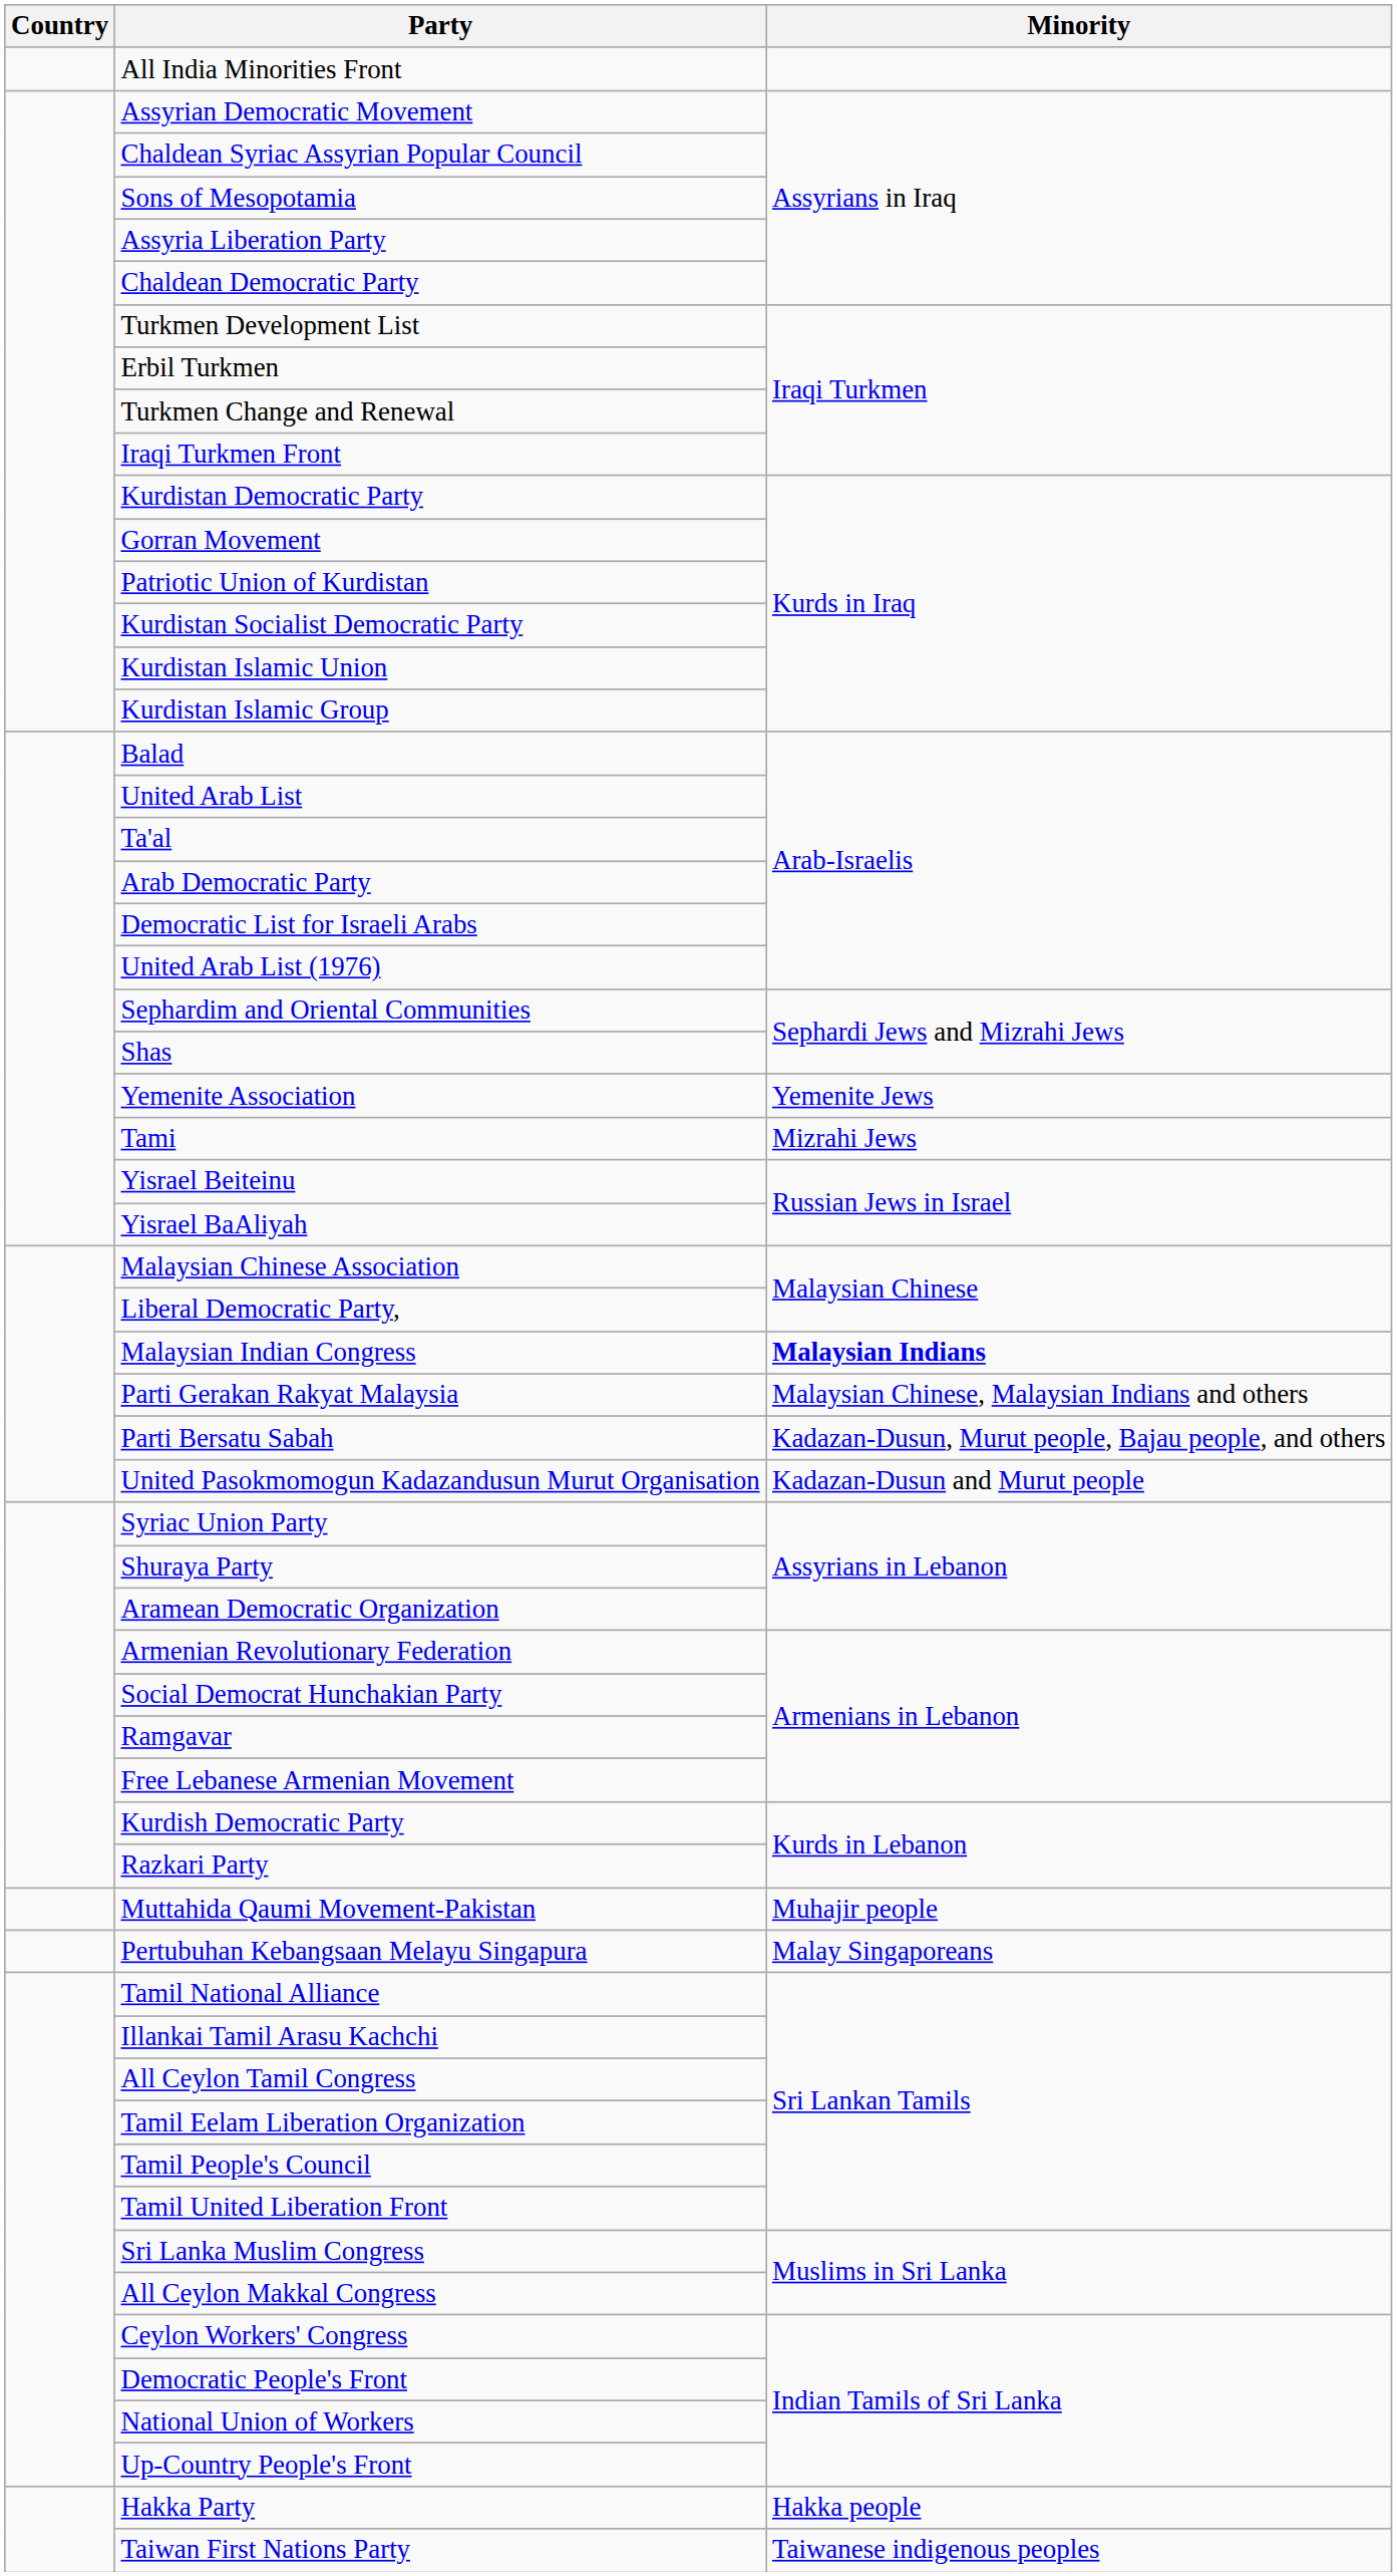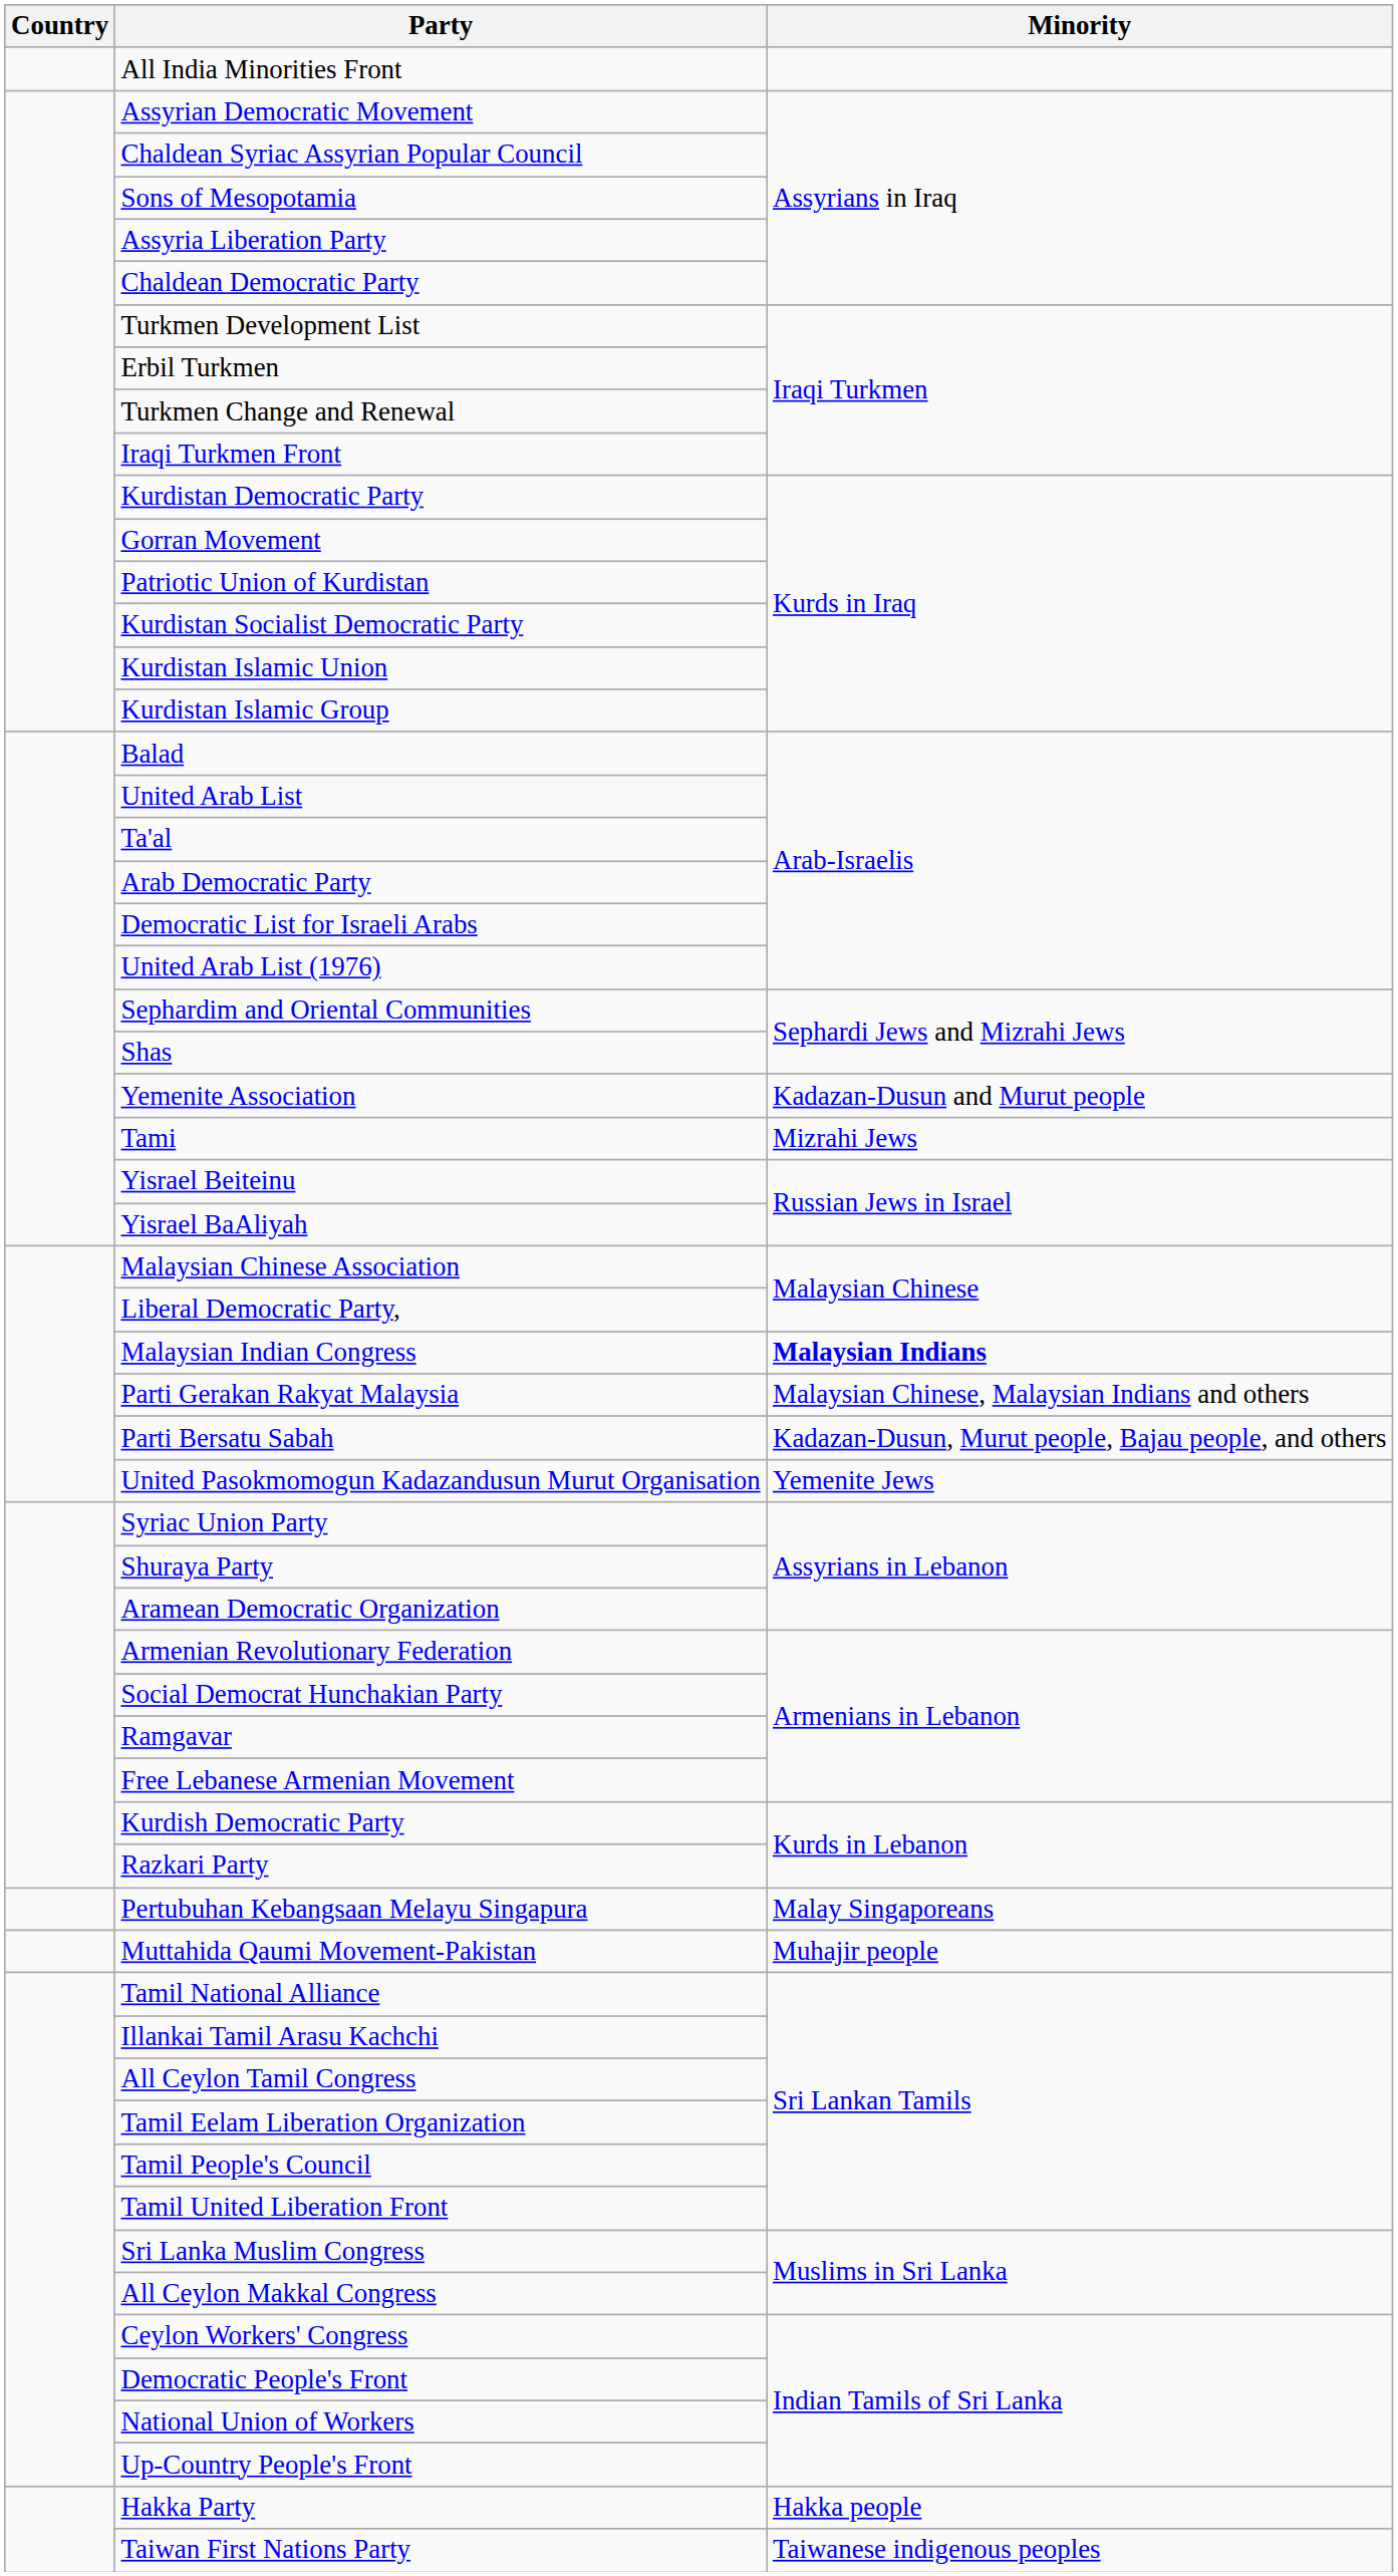 <table class="wikitable" style="text-align:left">
 <tr>
 <th>Country</th>
 <th>Party</th>
 <th>Minority</th>
 </tr>
 <tr>
 <td></td>
 <td>All India Minorities Front</td>
 <td></td>
 </tr>
 <tr>
 <td rowspan="15"></td>
 <td><a href='#'>Assyrian Democratic Movement</a></td>
 <td rowspan="5"><a href='#'>Assyrians</a> in Iraq</td>
 </tr>
 <tr>
 <td><a href='#'>Chaldean Syriac Assyrian Popular Council</a></td>
 </tr>
 <tr>
 <td><a href='#'>Sons of Mesopotamia</a></td>
 </tr>
 <tr>
 <td><a href='#'>Assyria Liberation Party</a></td>
 </tr>
 <tr>
 <td><a href='#'>Chaldean Democratic Party</a></td>
 </tr>
 <tr>
 <td>Turkmen Development List</td>
 <td rowspan="4"><a href='#'>Iraqi Turkmen</a></td>
 </tr>
 <tr>
 <td>Erbil Turkmen</td>
 </tr>
 <tr>
 <td>Turkmen Change and Renewal</td>
 </tr>
 <tr>
 <td><a href='#'>Iraqi Turkmen Front</a></td>
 </tr>
 <tr>
 <td><a href='#'>Kurdistan Democratic Party</a></td>
 <td rowspan="6"><a href='#'>Kurds in Iraq</a></td>
 </tr>
 <tr>
 <td><a href='#'>Gorran Movement</a></td>
 </tr>
 <tr>
 <td><a href='#'>Patriotic Union of Kurdistan</a></td>
 </tr>
 <tr>
 <td><a href='#'>Kurdistan Socialist Democratic Party</a></td>
 </tr>
 <tr>
 <td><a href='#'>Kurdistan Islamic Union</a></td>
 </tr>
 <tr>
 <td><a href='#'>Kurdistan Islamic Group</a></td>
 </tr>
 <tr>
 <td rowspan="12"></td>
 <td><a href='#'>Balad</a></td>
 <td rowspan="6"><a href='#'>Arab-Israelis</a></td>
 </tr>
 <tr>
 <td><a href='#'>United Arab List</a></td>
 </tr>
 <tr>
 <td><a href='#'>Ta'al</a></td>
 </tr>
 <tr>
 <td><a href='#'>Arab Democratic Party</a></td>
 </tr>
 <tr>
 <td><a href='#'>Democratic List for Israeli Arabs</a></td>
 </tr>
 <tr>
 <td><a href='#'>United Arab List (1976)</a></td>
 </tr>
 <tr>
 <td><a href='#'>Sephardim and Oriental Communities</a></td>
 <td rowspan="2"><a href='#'>Sephardi Jews</a> and <a href='#'>Mizrahi Jews</a></td>
 </tr>
 <tr>
 <td><a href='#'>Shas</a></td>
 </tr>
 <tr>
 <td><a href='#'>Yemenite Association</a></td>
-<td><a href='#'>Yemenite Jews</a></td>
+<td><a href='#'>Kadazan-Dusun</a> and <a href='#'>Murut people</a></td>
 </tr>
 <tr>
 <td><a href='#'>Tami</a></td>
 <td><a href='#'>Mizrahi Jews</a></td>
 </tr>
 <tr>
 <td><a href='#'>Yisrael Beiteinu</a></td>
 <td rowspan="2"><a href='#'>Russian Jews in Israel</a></td>
 </tr>
 <tr>
 <td><a href='#'>Yisrael BaAliyah</a></td>
 </tr>
 <tr>
 <td rowspan="6"></td>
 <td><a href='#'>Malaysian Chinese Association</a></td>
 <td rowspan="2"><a href='#'>Malaysian Chinese</a></td>
 </tr>
 <tr>
 <td><a href='#'>Liberal Democratic Party</a>,</td>
 </tr>
 <tr>
 <td><a href='#'>Malaysian Indian Congress</a></td>
 <td><strong><a href='#'>Malaysian Indians</a></strong></td>
 </tr>
 <tr>
 <td><a href='#'>Parti Gerakan Rakyat Malaysia</a></td>
 <td><a href='#'>Malaysian Chinese</a>, <a href='#'>Malaysian Indians</a> and others</td>
 </tr>
 <tr>
 <td><a href='#'>Parti Bersatu Sabah</a></td>
 <td><a href='#'>Kadazan-Dusun</a>, <a href='#'>Murut people</a>, <a href='#'>Bajau people</a>, and others</td>
 </tr>
 <tr>
 <td><a href='#'>United Pasokmomogun Kadazandusun Murut Organisation</a></td>
-<td><a href='#'>Kadazan-Dusun</a> and <a href='#'>Murut people</a></td>
+<td><a href='#'>Yemenite Jews</a></td>
 </tr>
 <tr>
 <td rowspan="9"></td>
 <td><a href='#'>Syriac Union Party</a></td>
 <td rowspan="3"><a href='#'>Assyrians in Lebanon</a></td>
 </tr>
 <tr>
 <td><a href='#'>Shuraya Party</a></td>
 </tr>
 <tr>
 <td><a href='#'>Aramean Democratic Organization</a></td>
 </tr>
 <tr>
 <td><a href='#'>Armenian Revolutionary Federation</a></td>
 <td rowspan="4"><a href='#'>Armenians in Lebanon</a></td>
 </tr>
 <tr>
 <td><a href='#'>Social Democrat Hunchakian Party</a></td>
 </tr>
 <tr>
 <td><a href='#'>Ramgavar</a></td>
 </tr>
 <tr>
 <td><a href='#'>Free Lebanese Armenian Movement</a></td>
 </tr>
 <tr>
 <td><a href='#'>Kurdish Democratic Party</a></td>
 <td rowspan="2"><a href='#'>Kurds in Lebanon</a></td>
 </tr>
 <tr>
 <td><a href='#'>Razkari Party</a></td>
 </tr>
 <tr>
 <td></td>
-<td><a href='#'>Muttahida Qaumi Movement-Pakistan</a></td>
-<td><a href='#'>Muhajir people</a></td>
+<td><a href='#'>Pertubuhan Kebangsaan Melayu Singapura</a></td>
+<td><a href='#'>Malay Singaporeans</a></td>
 </tr>
 <tr>
 <td></td>
-<td><a href='#'>Pertubuhan Kebangsaan Melayu Singapura</a></td>
-<td><a href='#'>Malay Singaporeans</a></td>
+<td><a href='#'>Muttahida Qaumi Movement-Pakistan</a></td>
+<td><a href='#'>Muhajir people</a></td>
 </tr>
 <tr>
 <td rowspan="12"></td>
 <td><a href='#'>Tamil National Alliance</a></td>
 <td rowspan="6"><a href='#'>Sri Lankan Tamils</a></td>
 </tr>
 <tr>
 <td><a href='#'>Illankai Tamil Arasu Kachchi</a></td>
 </tr>
 <tr>
 <td><a href='#'>All Ceylon Tamil Congress</a></td>
 </tr>
 <tr>
 <td><a href='#'>Tamil Eelam Liberation Organization</a></td>
 </tr>
 <tr>
 <td><a href='#'>Tamil People's Council</a></td>
 </tr>
 <tr>
 <td><a href='#'>Tamil United Liberation Front</a></td>
 </tr>
 <tr>
 <td><a href='#'>Sri Lanka Muslim Congress</a></td>
 <td rowspan="2"><a href='#'>Muslims in Sri Lanka</a></td>
 </tr>
 <tr>
 <td><a href='#'>All Ceylon Makkal Congress</a></td>
 </tr>
 <tr>
 <td><a href='#'>Ceylon Workers' Congress</a></td>
 <td rowspan="4"><a href='#'>Indian Tamils of Sri Lanka</a></td>
 </tr>
 <tr>
 <td><a href='#'>Democratic People's Front</a></td>
 </tr>
 <tr>
 <td><a href='#'>National Union of Workers</a></td>
 </tr>
 <tr>
 <td><a href='#'>Up-Country People's Front</a></td>
 </tr>
 <tr>
 <td rowspan="2"></td>
 <td><a href='#'>Hakka Party</a></td>
 <td><a href='#'>Hakka people</a></td>
 </tr>
 <tr>
 <td><a href='#'>Taiwan First Nations Party</a></td>
 <td><a href='#'>Taiwanese indigenous peoples</a></td>
 </tr>
 </table>
